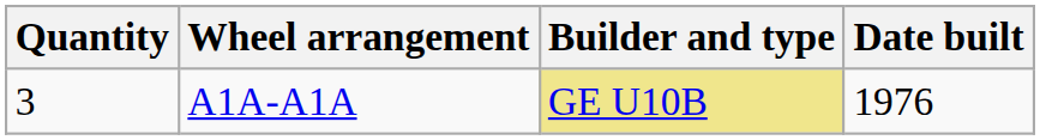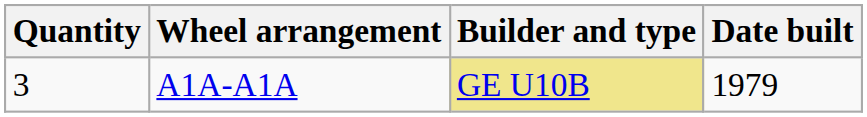 <table class="wikitable">
 <tr>
 <th>Quantity</th>
 <th>Wheel arrangement</th>
 <th>Builder and type</th>
 <th>Date built</th>
 </tr>
 <tr>
 <td>3</td>
 <td><a href='#'>A1A-A1A</a></td>
 <td style="background: khaki;"><a href='#'>GE U10B</a></td>
-<td>1976</td>
+<td>1979</td>
 </tr>
 </table>
